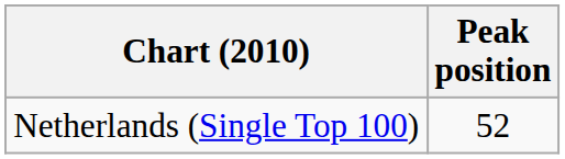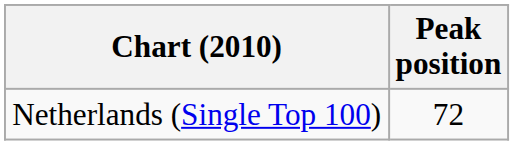 <table class="wikitable">
 <tr>
 <th>Chart (2010)</th>
 <th>Peak<br>position</th>
 </tr>
 <tr>
 <td>Netherlands (<a href='#'>Single Top 100</a>)</td>
-<td align="center">52</td>
+<td align="center">72</td>
 </tr>
 </table>
